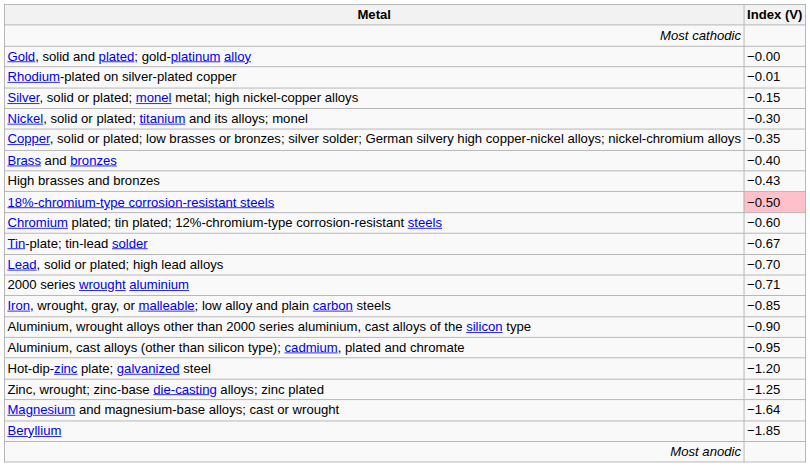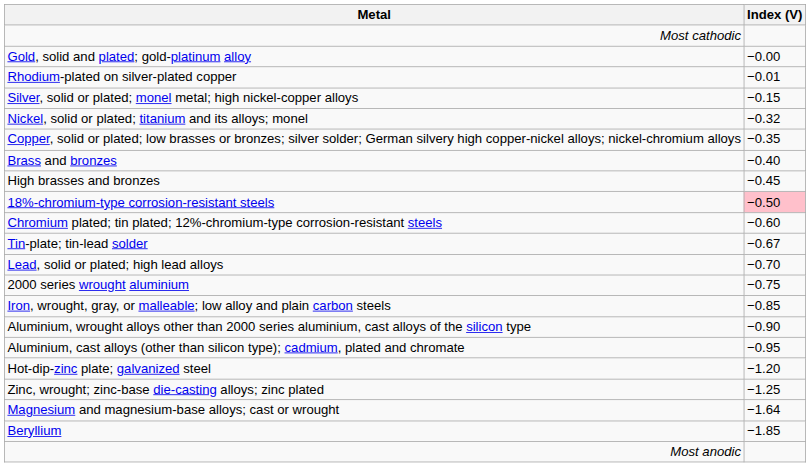 <table class="wikitable">
 <tr>
 <th>Metal</th>
 <th>Index (V)</th>
 </tr>
 <tr>
 <td align=right><em>Most cathodic</em></td>
 <td></td>
 </tr>
 <tr>
 <td><a href='#'>Gold</a>, solid and <a href='#'>plated</a>; gold-<a href='#'>platinum</a> <a href='#'>alloy</a></td>
 <td>−0.00</td>
 </tr>
 <tr>
 <td><a href='#'>Rhodium</a>-plated on silver-plated copper</td>
 <td>−0.01</td>
 </tr>
 <tr>
 <td><a href='#'>Silver</a>, solid or plated; <a href='#'>monel</a> metal; high nickel-copper alloys</td>
 <td>−0.15</td>
 </tr>
 <tr>
 <td><a href='#'>Nickel</a>, solid or plated; <a href='#'>titanium</a> and its alloys; monel</td>
-<td>−0.30</td>
+<td>−0.32</td>
 </tr>
 <tr>
 <td><a href='#'>Copper</a>, solid or plated; low brasses or bronzes; silver solder; German silvery high copper-nickel alloys; nickel-chromium alloys</td>
 <td>−0.35</td>
 </tr>
 <tr>
 <td><a href='#'>Brass</a> and <a href='#'>bronzes</a></td>
 <td>−0.40</td>
 </tr>
 <tr>
 <td>High brasses and bronzes</td>
-<td>−0.43</td>
+<td>−0.45</td>
 </tr>
 <tr>
 <td><a href='#'>18%-chromium-type corrosion-resistant steels</a></td>
 <td style="background: pink;">−0.50</td>
 </tr>
 <tr>
 <td><a href='#'>Chromium</a> plated; tin plated; 12%-chromium-type corrosion-resistant <a href='#'>steels</a></td>
 <td>−0.60</td>
 </tr>
 <tr>
 <td><a href='#'>Tin</a>-plate; tin-lead <a href='#'>solder</a></td>
 <td>−0.67</td>
 </tr>
 <tr>
 <td><a href='#'>Lead</a>, solid or plated; high lead alloys</td>
 <td>−0.70</td>
 </tr>
 <tr>
 <td>2000 series <a href='#'>wrought</a> <a href='#'>aluminium</a></td>
-<td>−0.71</td>
+<td>−0.75</td>
 </tr>
 <tr>
 <td><a href='#'>Iron</a>, wrought, gray, or <a href='#'>malleable</a>; low alloy and plain <a href='#'>carbon</a> steels</td>
 <td>−0.85</td>
 </tr>
 <tr>
 <td>Aluminium, wrought alloys other than 2000 series aluminium, cast alloys of the <a href='#'>silicon</a> type</td>
 <td>−0.90</td>
 </tr>
 <tr>
 <td>Aluminium, cast alloys (other than silicon type); <a href='#'>cadmium</a>, plated and chromate</td>
 <td>−0.95</td>
 </tr>
 <tr>
 <td>Hot-dip-<a href='#'>zinc</a> plate; <a href='#'>galvanized</a> steel</td>
 <td>−1.20</td>
 </tr>
 <tr>
 <td>Zinc, wrought; zinc-base <a href='#'>die-casting</a> alloys; zinc plated</td>
 <td>−1.25</td>
 </tr>
 <tr>
 <td><a href='#'>Magnesium</a> and magnesium-base alloys; cast or wrought</td>
 <td>−1.64</td>
 </tr>
 <tr>
 <td><a href='#'>Beryllium</a></td>
 <td>−1.85</td>
 </tr>
 <tr>
 <td align=right><em>Most anodic</em></td>
 <td></td>
 </tr>
 </table>
